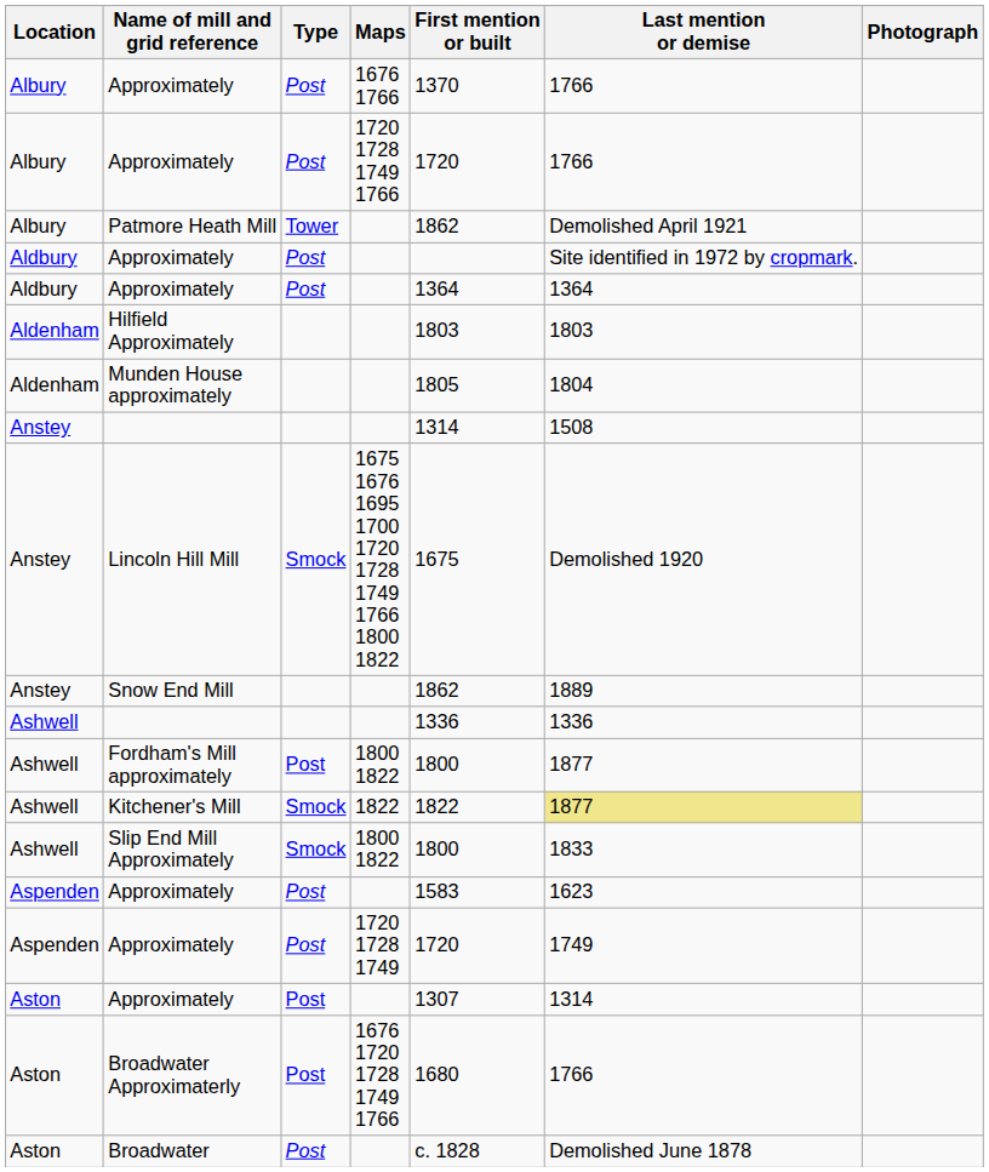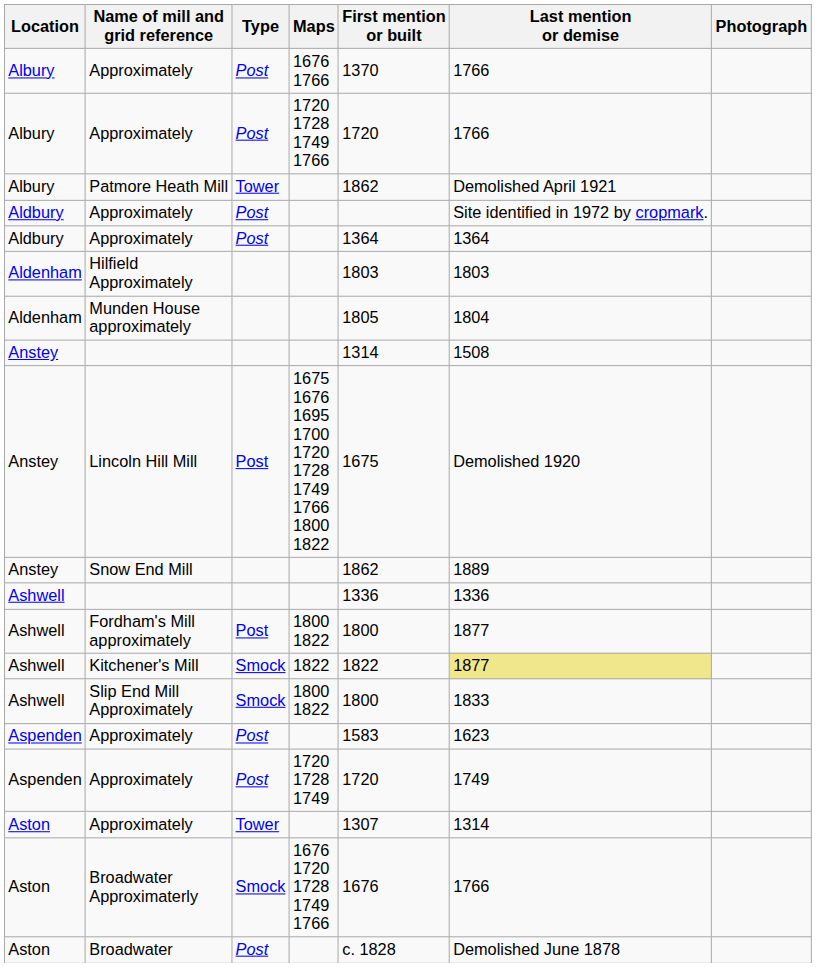 <table class="wikitable">
 <tr>
 <th>Location</th>
 <th>Name of mill and<br>grid reference</th>
 <th>Type</th>
 <th>Maps</th>
 <th>First mention<br>or built</th>
 <th>Last mention<br> or demise</th>
 <th>Photograph</th>
 </tr>
 <tr>
 <td><a href='#'>Albury</a></td>
 <td>Approximately<br></td>
 <td><em><a href='#'>Post</a></em></td>
 <td>1676<br>1766</td>
 <td>1370</td>
 <td>1766</td>
 <td></td>
 </tr>
 <tr>
 <td>Albury</td>
 <td>Approximately<br></td>
 <td><em><a href='#'>Post</a></em></td>
 <td>1720<br>1728<br>1749<br>1766</td>
 <td>1720</td>
 <td>1766</td>
 <td></td>
 </tr>
 <tr>
 <td>Albury</td>
 <td>Patmore Heath Mill<br></td>
 <td><a href='#'>Tower</a></td>
 <td></td>
 <td>1862</td>
 <td>Demolished April 1921</td>
 <td></td>
 </tr>
 <tr>
 <td><a href='#'>Aldbury</a></td>
 <td>Approximately<br></td>
 <td><em><a href='#'>Post</a></em></td>
 <td></td>
 <td></td>
 <td>Site identified in 1972 by <a href='#'>cropmark</a>.</td>
 <td></td>
 </tr>
 <tr>
 <td>Aldbury</td>
 <td>Approximately<br></td>
 <td><em><a href='#'>Post</a></em></td>
 <td></td>
 <td>1364</td>
 <td>1364</td>
 <td></td>
 </tr>
 <tr>
 <td><a href='#'>Aldenham</a></td>
 <td>Hilfield<br>Approximately<br></td>
 <td></td>
 <td></td>
 <td>1803</td>
 <td>1803</td>
 <td></td>
 </tr>
 <tr>
 <td>Aldenham</td>
 <td>Munden House<br>approximately<br></td>
 <td></td>
 <td></td>
 <td>1805</td>
 <td>1804</td>
 <td></td>
 </tr>
 <tr>
 <td><a href='#'>Anstey</a></td>
 <td></td>
 <td></td>
 <td></td>
 <td>1314</td>
 <td>1508</td>
 <td></td>
 </tr>
 <tr>
 <td>Anstey</td>
 <td>Lincoln Hill Mill<br></td>
-<td><a href='#'>Smock</a></td>
+<td><a href='#'>Post</a></td>
 <td>1675<br>1676<br>1695<br>1700<br>1720<br>1728<br>1749<br>1766<br>1800<br>1822</td>
 <td>1675</td>
 <td>Demolished 1920</td>
 <td></td>
 </tr>
 <tr>
 <td>Anstey</td>
 <td>Snow End Mill</td>
 <td></td>
 <td></td>
 <td>1862</td>
 <td>1889</td>
 <td></td>
 </tr>
 <tr>
 <td><a href='#'>Ashwell</a></td>
 <td></td>
 <td></td>
 <td></td>
 <td>1336</td>
 <td>1336</td>
 <td></td>
 </tr>
 <tr>
 <td>Ashwell</td>
 <td>Fordham's Mill<br>approximately<br></td>
 <td><a href='#'>Post</a></td>
 <td>1800<br>1822</td>
 <td>1800</td>
 <td>1877</td>
 <td></td>
 </tr>
 <tr>
 <td>Ashwell</td>
 <td>Kitchener's Mill<br></td>
 <td><a href='#'>Smock</a></td>
 <td>1822</td>
 <td>1822</td>
 <td style="background: khaki;">1877</td>
 <td></td>
 </tr>
 <tr>
 <td>Ashwell</td>
 <td>Slip End Mill<br>Approximately<br></td>
 <td><a href='#'>Smock</a></td>
 <td>1800<br>1822</td>
 <td>1800</td>
 <td>1833</td>
 <td></td>
 </tr>
 <tr>
 <td><a href='#'>Aspenden</a></td>
 <td>Approximately<br></td>
 <td><em><a href='#'>Post</a></em></td>
 <td></td>
 <td>1583</td>
 <td>1623</td>
 <td></td>
 </tr>
 <tr>
 <td>Aspenden</td>
 <td>Approximately<br></td>
 <td><em><a href='#'>Post</a></em></td>
 <td>1720<br>1728<br>1749</td>
 <td>1720</td>
 <td>1749</td>
 <td></td>
 </tr>
 <tr>
 <td><a href='#'>Aston</a></td>
 <td>Approximately<br></td>
-<td><a href='#'>Post</a></td>
+<td><a href='#'>Tower</a></td>
 <td></td>
 <td>1307</td>
 <td>1314</td>
 <td></td>
 </tr>
 <tr>
 <td>Aston</td>
 <td>Broadwater<br>Approximaterly<br></td>
-<td><a href='#'>Post</a></td>
+<td><a href='#'>Smock</a></td>
 <td>1676<br>1720<br>1728<br>1749<br>1766</td>
-<td>1680</td>
+<td>1676</td>
 <td>1766</td>
 <td></td>
 </tr>
 <tr>
 <td>Aston</td>
 <td>Broadwater<br></td>
 <td><em><a href='#'>Post</a></em></td>
 <td></td>
 <td>c. 1828</td>
 <td>Demolished June 1878</td>
 <td></td>
 </tr>
 </table>
